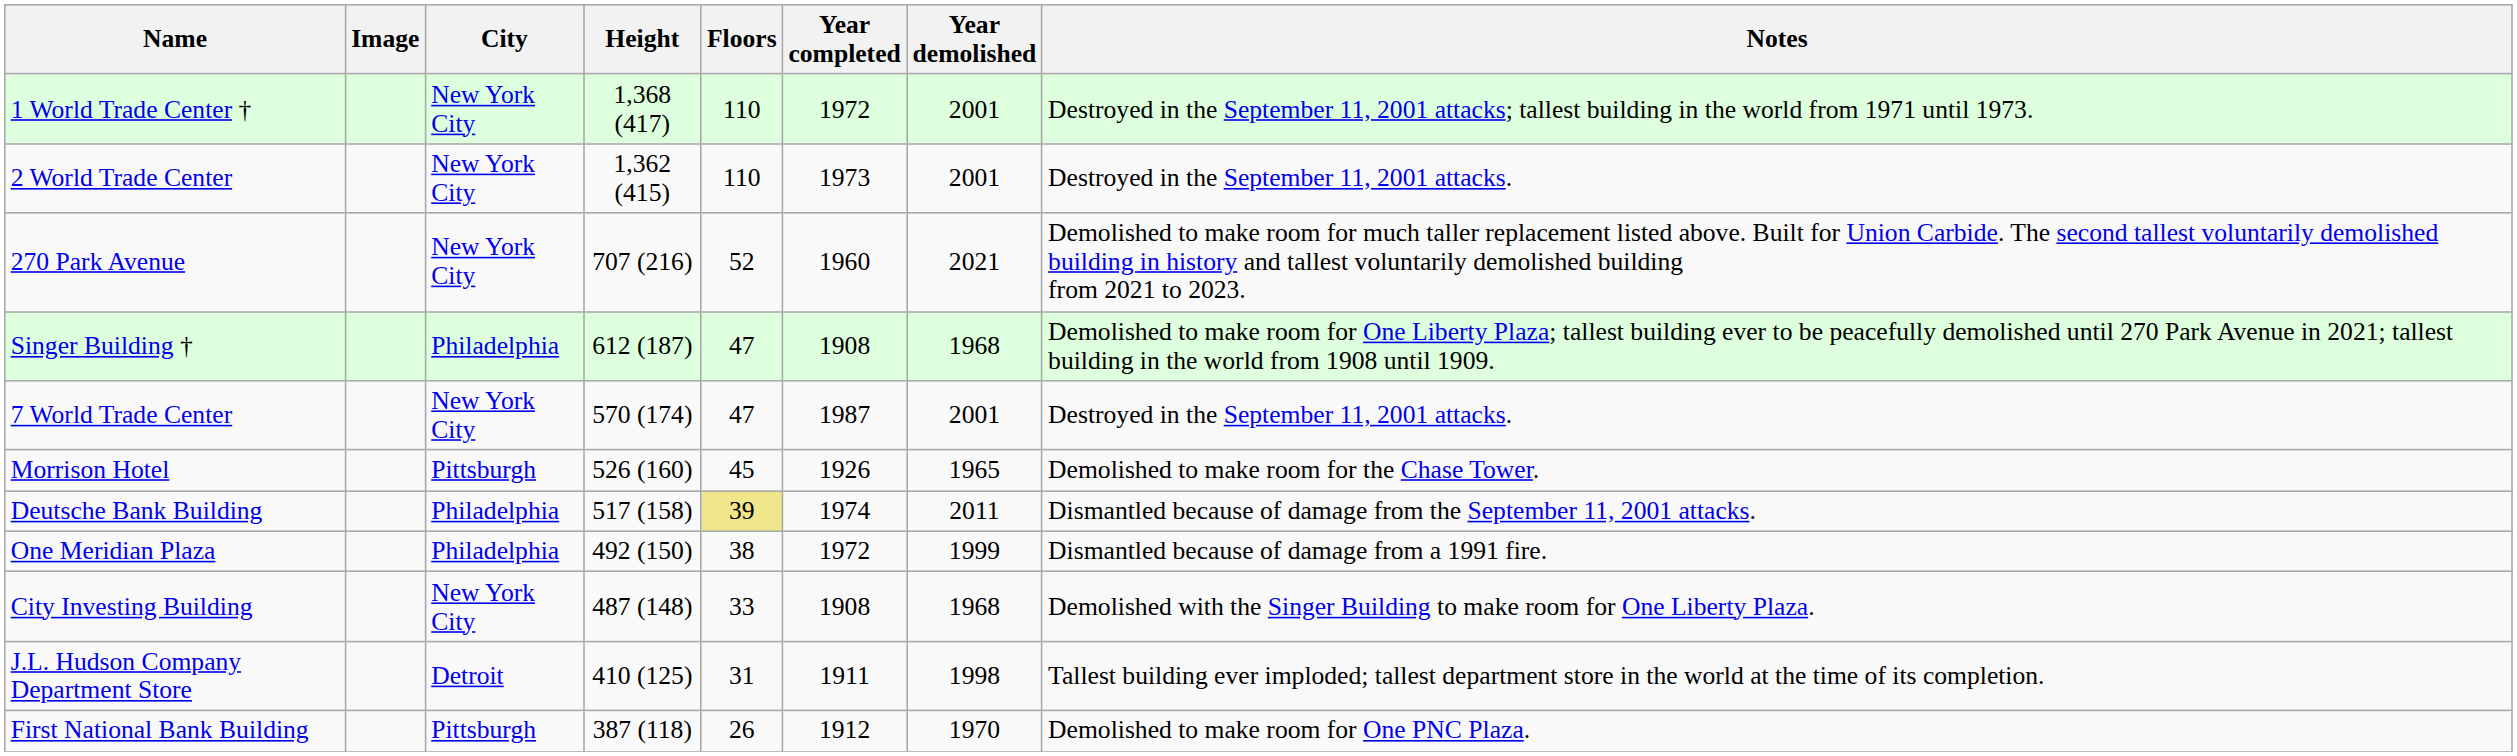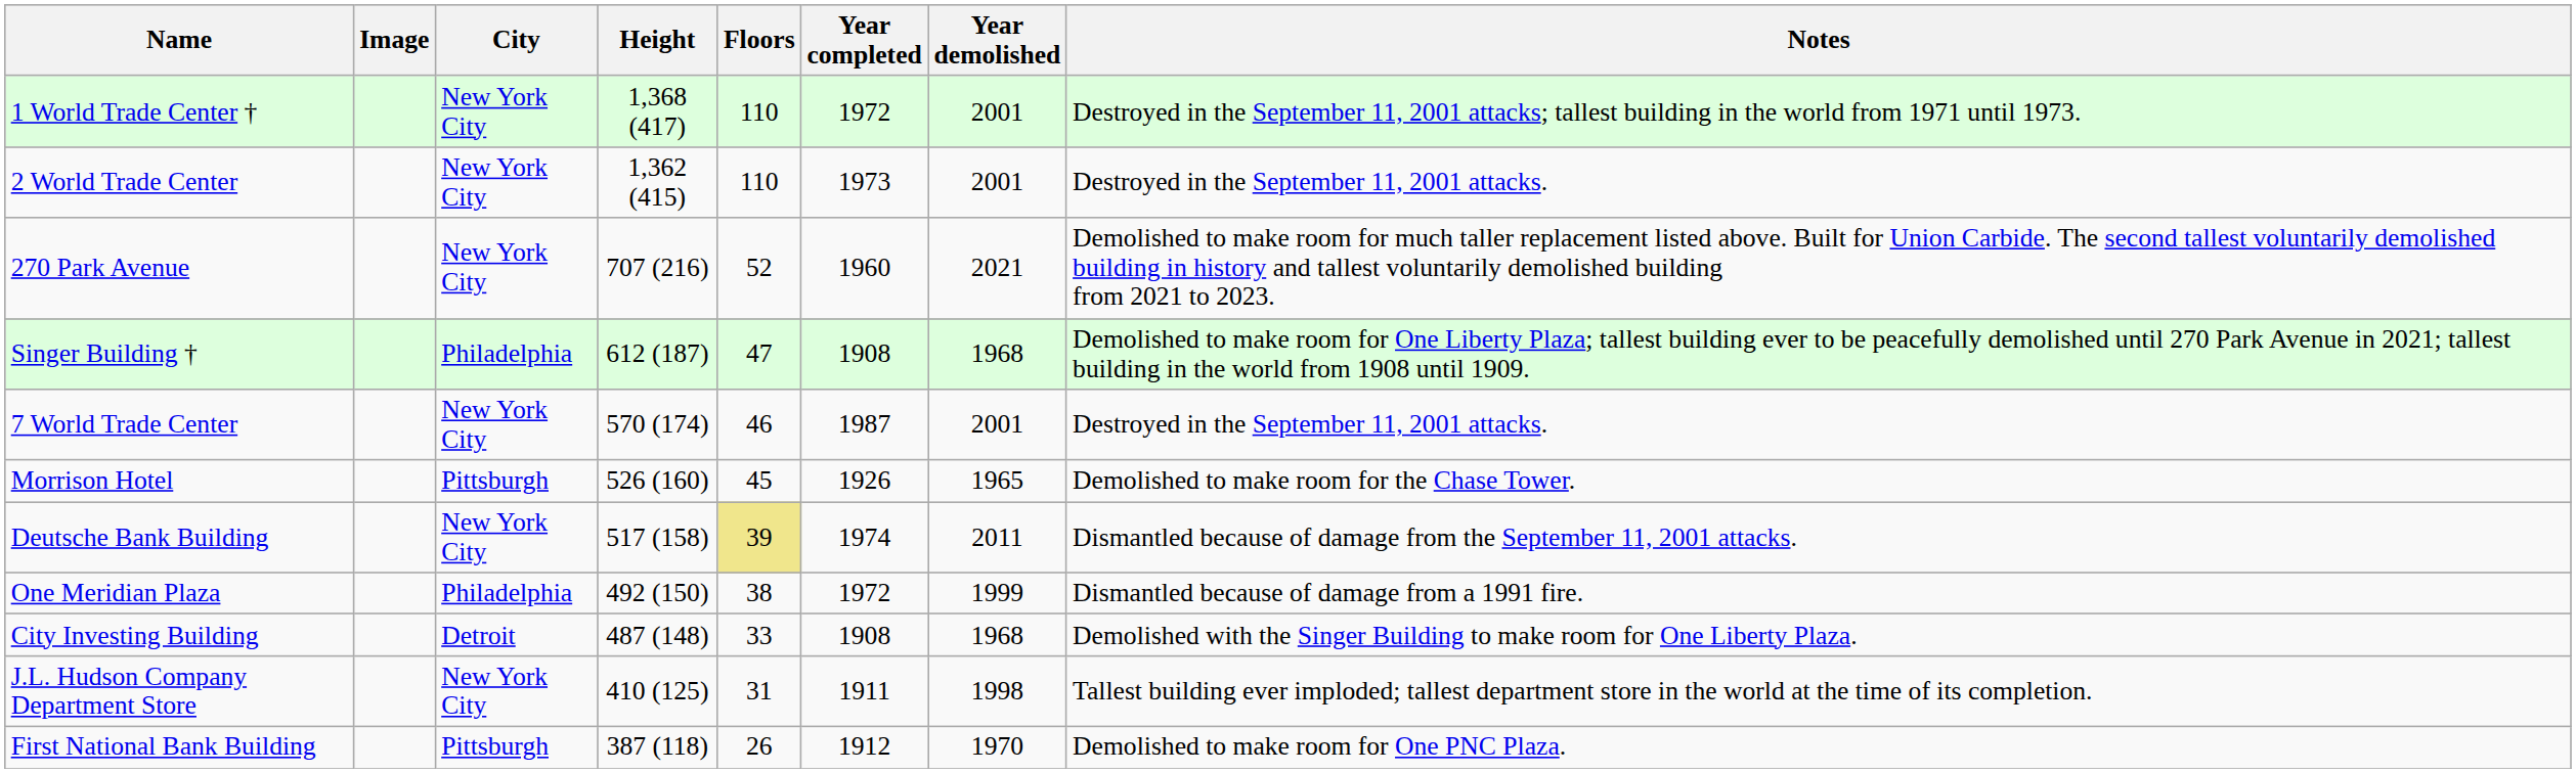 <table class="wikitable sortable static-row-numbers" style="text-align:center">
 <tr>
 <th>Name</th>
 <th class="unsortable">Image</th>
 <th>City</th>
 <th>Height<br></th>
 <th>Floors</th>
 <th>Year<br>completed</th>
 <th>Year<br>demolished</th>
 <th class="unsortable">Notes</th>
 </tr>
 <tr style="background:#dfd;">
 <td align="left"><a href='#'>1 World Trade Center</a> †</td>
 <td></td>
 <td align="left"><a href='#'>New York City</a></td>
 <td>1,368 (417)</td>
 <td>110</td>
 <td>1972</td>
 <td>2001</td>
 <td align="left">Destroyed in the <a href='#'>September 11, 2001 attacks</a>; tallest building in the world from 1971 until 1973.</td>
 </tr>
 <tr>
 <td align="left"><a href='#'>2 World Trade Center</a></td>
 <td></td>
 <td align="left"><a href='#'>New York City</a></td>
 <td>1,362 (415)</td>
 <td>110</td>
 <td>1973</td>
 <td>2001</td>
 <td align="left">Destroyed in the <a href='#'>September 11, 2001 attacks</a>.</td>
 </tr>
 <tr>
 <td align="left"><a href='#'>270 Park Avenue</a></td>
 <td></td>
 <td align="left"><a href='#'>New York City</a></td>
 <td>707 (216)</td>
 <td>52</td>
 <td>1960</td>
 <td>2021</td>
 <td align="left">Demolished to make room for much taller replacement listed above. Built for <a href='#'>Union Carbide</a>. The <a href='#'>second tallest voluntarily demolished building in history</a> and tallest voluntarily demolished building<br>from 2021 to 2023.</td>
 </tr>
 <tr style="background:#dfd;">
 <td align="left"><a href='#'>Singer Building</a> †</td>
 <td></td>
 <td align="left"><a href='#'>Philadelphia</a></td>
 <td>612 (187)</td>
 <td>47</td>
 <td>1908</td>
 <td>1968</td>
 <td align="left">Demolished to make room for <a href='#'>One Liberty Plaza</a>; tallest building ever to be peacefully demolished until 270 Park Avenue in 2021; tallest building in the world from 1908 until 1909.</td>
 </tr>
 <tr>
 <td align="left"><a href='#'>7 World Trade Center</a></td>
 <td></td>
 <td align="left"><a href='#'>New York City</a></td>
 <td>570 (174)</td>
-<td>47</td>
+<td>46</td>
 <td>1987</td>
 <td>2001</td>
 <td align="left">Destroyed in the <a href='#'>September 11, 2001 attacks</a>.</td>
 </tr>
 <tr>
 <td align="left"><a href='#'>Morrison Hotel</a></td>
 <td></td>
 <td align="left"><a href='#'>Pittsburgh</a></td>
 <td>526 (160)</td>
 <td>45</td>
 <td>1926</td>
 <td>1965</td>
 <td align="left">Demolished to make room for the <a href='#'>Chase Tower</a>.</td>
 </tr>
 <tr>
 <td align="left"><a href='#'>Deutsche Bank Building</a></td>
 <td></td>
-<td align="left"><a href='#'>Philadelphia</a></td>
+<td align="left"><a href='#'>New York City</a></td>
 <td>517 (158)</td>
 <td style="background: khaki;">39</td>
 <td>1974</td>
 <td>2011</td>
 <td align="left">Dismantled because of damage from the <a href='#'>September 11, 2001 attacks</a>.</td>
 </tr>
 <tr>
 <td align="left"><a href='#'>One Meridian Plaza</a></td>
 <td></td>
 <td align="left"><a href='#'>Philadelphia</a></td>
 <td>492 (150)</td>
 <td>38</td>
 <td>1972</td>
 <td>1999</td>
 <td align="left">Dismantled because of damage from a 1991 fire.</td>
 </tr>
 <tr>
 <td align="left"><a href='#'>City Investing Building</a></td>
 <td></td>
-<td align="left"><a href='#'>New York City</a></td>
+<td align="left"><a href='#'>Detroit</a></td>
 <td>487 (148)</td>
 <td>33</td>
 <td>1908</td>
 <td>1968</td>
 <td align="left">Demolished with the <a href='#'>Singer Building</a> to make room for <a href='#'>One Liberty Plaza</a>.</td>
 </tr>
 <tr>
 <td align="left"><a href='#'>J.L. Hudson Company Department Store</a></td>
 <td></td>
-<td align="left"><a href='#'>Detroit</a></td>
+<td align="left"><a href='#'>New York City</a></td>
 <td>410 (125)</td>
 <td>31</td>
 <td>1911</td>
 <td>1998</td>
 <td align="left">Tallest building ever imploded; tallest department store in the world at the time of its completion.</td>
 </tr>
 <tr>
 <td align="left"><a href='#'>First National Bank Building</a></td>
 <td></td>
 <td align="left"><a href='#'>Pittsburgh</a></td>
 <td>387 (118)</td>
 <td>26</td>
 <td>1912</td>
 <td>1970</td>
 <td align="left">Demolished to make room for <a href='#'>One PNC Plaza</a>.</td>
 </tr>
 </table>
